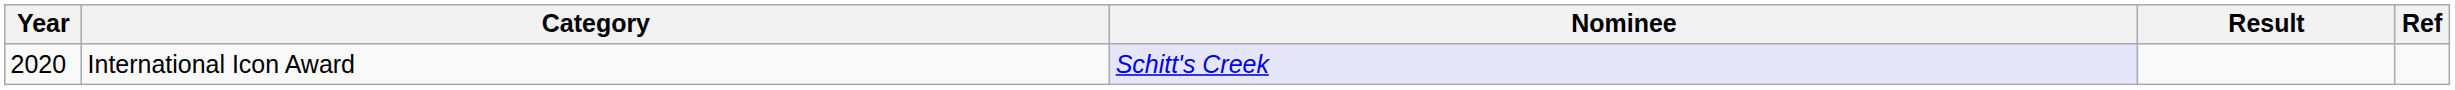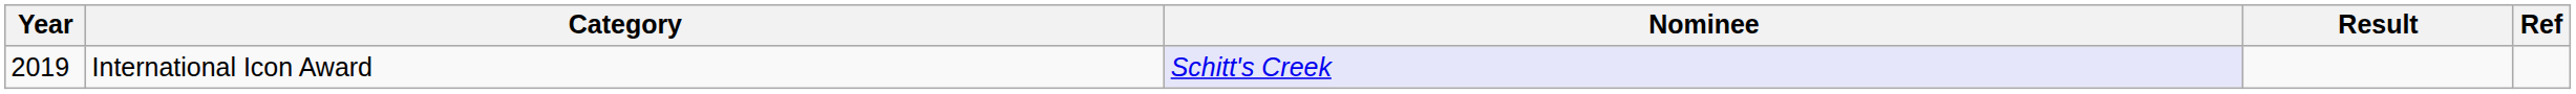 <table class="wikitable">
 <tr>
 <th width="3%">Year</th>
 <th width="40%">Category</th>
 <th width="40%">Nominee</th>
 <th width="10%">Result</th>
 <th width="2%">Ref</th>
 </tr>
 <tr>
-<td>2020</td>
+<td>2019</td>
 <td>International Icon Award</td>
 <td style="background: lavender;"><em><a href='#'>Schitt's Creek</a></em></td>
 <td></td>
 <td></td>
 </tr>
 </table>
